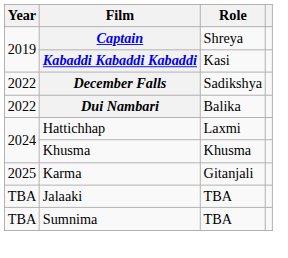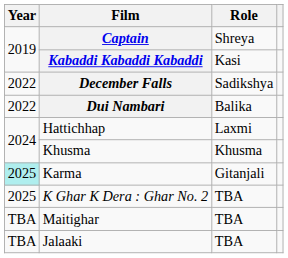 <table class="wikitable plainrowheaders sortable">
 <tr>
 <th>Year</th>
 <th>Film</th>
 <th>Role</th>
 <th class="unsortable"></th>
 </tr>
 <tr>
 <td rowspan="2">2019</td>
 <th scope="row"><a href='#'><em>Captain</em></a></th>
 <td>Shreya</td>
 <td style="text-align:center;"></td>
 </tr>
 <tr>
 <th scope="row"><em><a href='#'>Kabaddi Kabaddi Kabaddi</a></em></th>
 <td>Kasi</td>
 <td style="text-align:center;"></td>
 </tr>
 <tr>
 <td>2022</td>
 <th scope="row"><em>December Falls</em></th>
 <td>Sadikshya</td>
 <td></td>
 </tr>
 <tr>
 <td>2022</td>
 <th scope="row"><em>Dui Nambari</em></th>
 <td>Balika</td>
 <td style="text-align:center;"></td>
 </tr>
 <tr>
 <td rowspan="2">2024</td>
 <td>Hattichhap</td>
 <td>Laxmi</td>
 <td></td>
 </tr>
 <tr>
 <td>Khusma</td>
 <td>Khusma</td>
 <td></td>
 </tr>
 <tr>
-<td>2025</td>
+<td style="background: paleturquoise;">2025</td>
 <td>Karma</td>
 <td>Gitanjali</td>
+<td></td>
+</tr>
+<tr>
+<td>2025</td>
+<td><em>K Ghar K Dera : Ghar No. 2</em></td>
+<td>TBA</td>
+<td></td>
+</tr>
+<tr>
+<td>TBA</td>
+<td>Maitighar</td>
+<td>TBA</td>
 <td></td>
 </tr>
 <tr>
 <td>TBA</td>
 <td>Jalaaki</td>
 <td>TBA</td>
 <td></td>
 </tr>
-<tr>
-<td>TBA</td>
-<td>Sumnima</td>
-<td>TBA</td>
-<td></td>
-</tr>
 </table>
